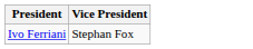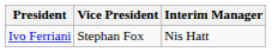 <table class="wikitable">
 <tr style="text-align:center; background:#dfdfdf;">
 <th>President</th>
 <th>Vice President</th>
+<th>Interim Manager</th>
 </tr>
 <tr>
 <td><a href='#'>Ivo Ferriani</a></td>
 <td>Stephan Fox</td>
+<td>Nis Hatt</td>
 </tr>
 </table>
